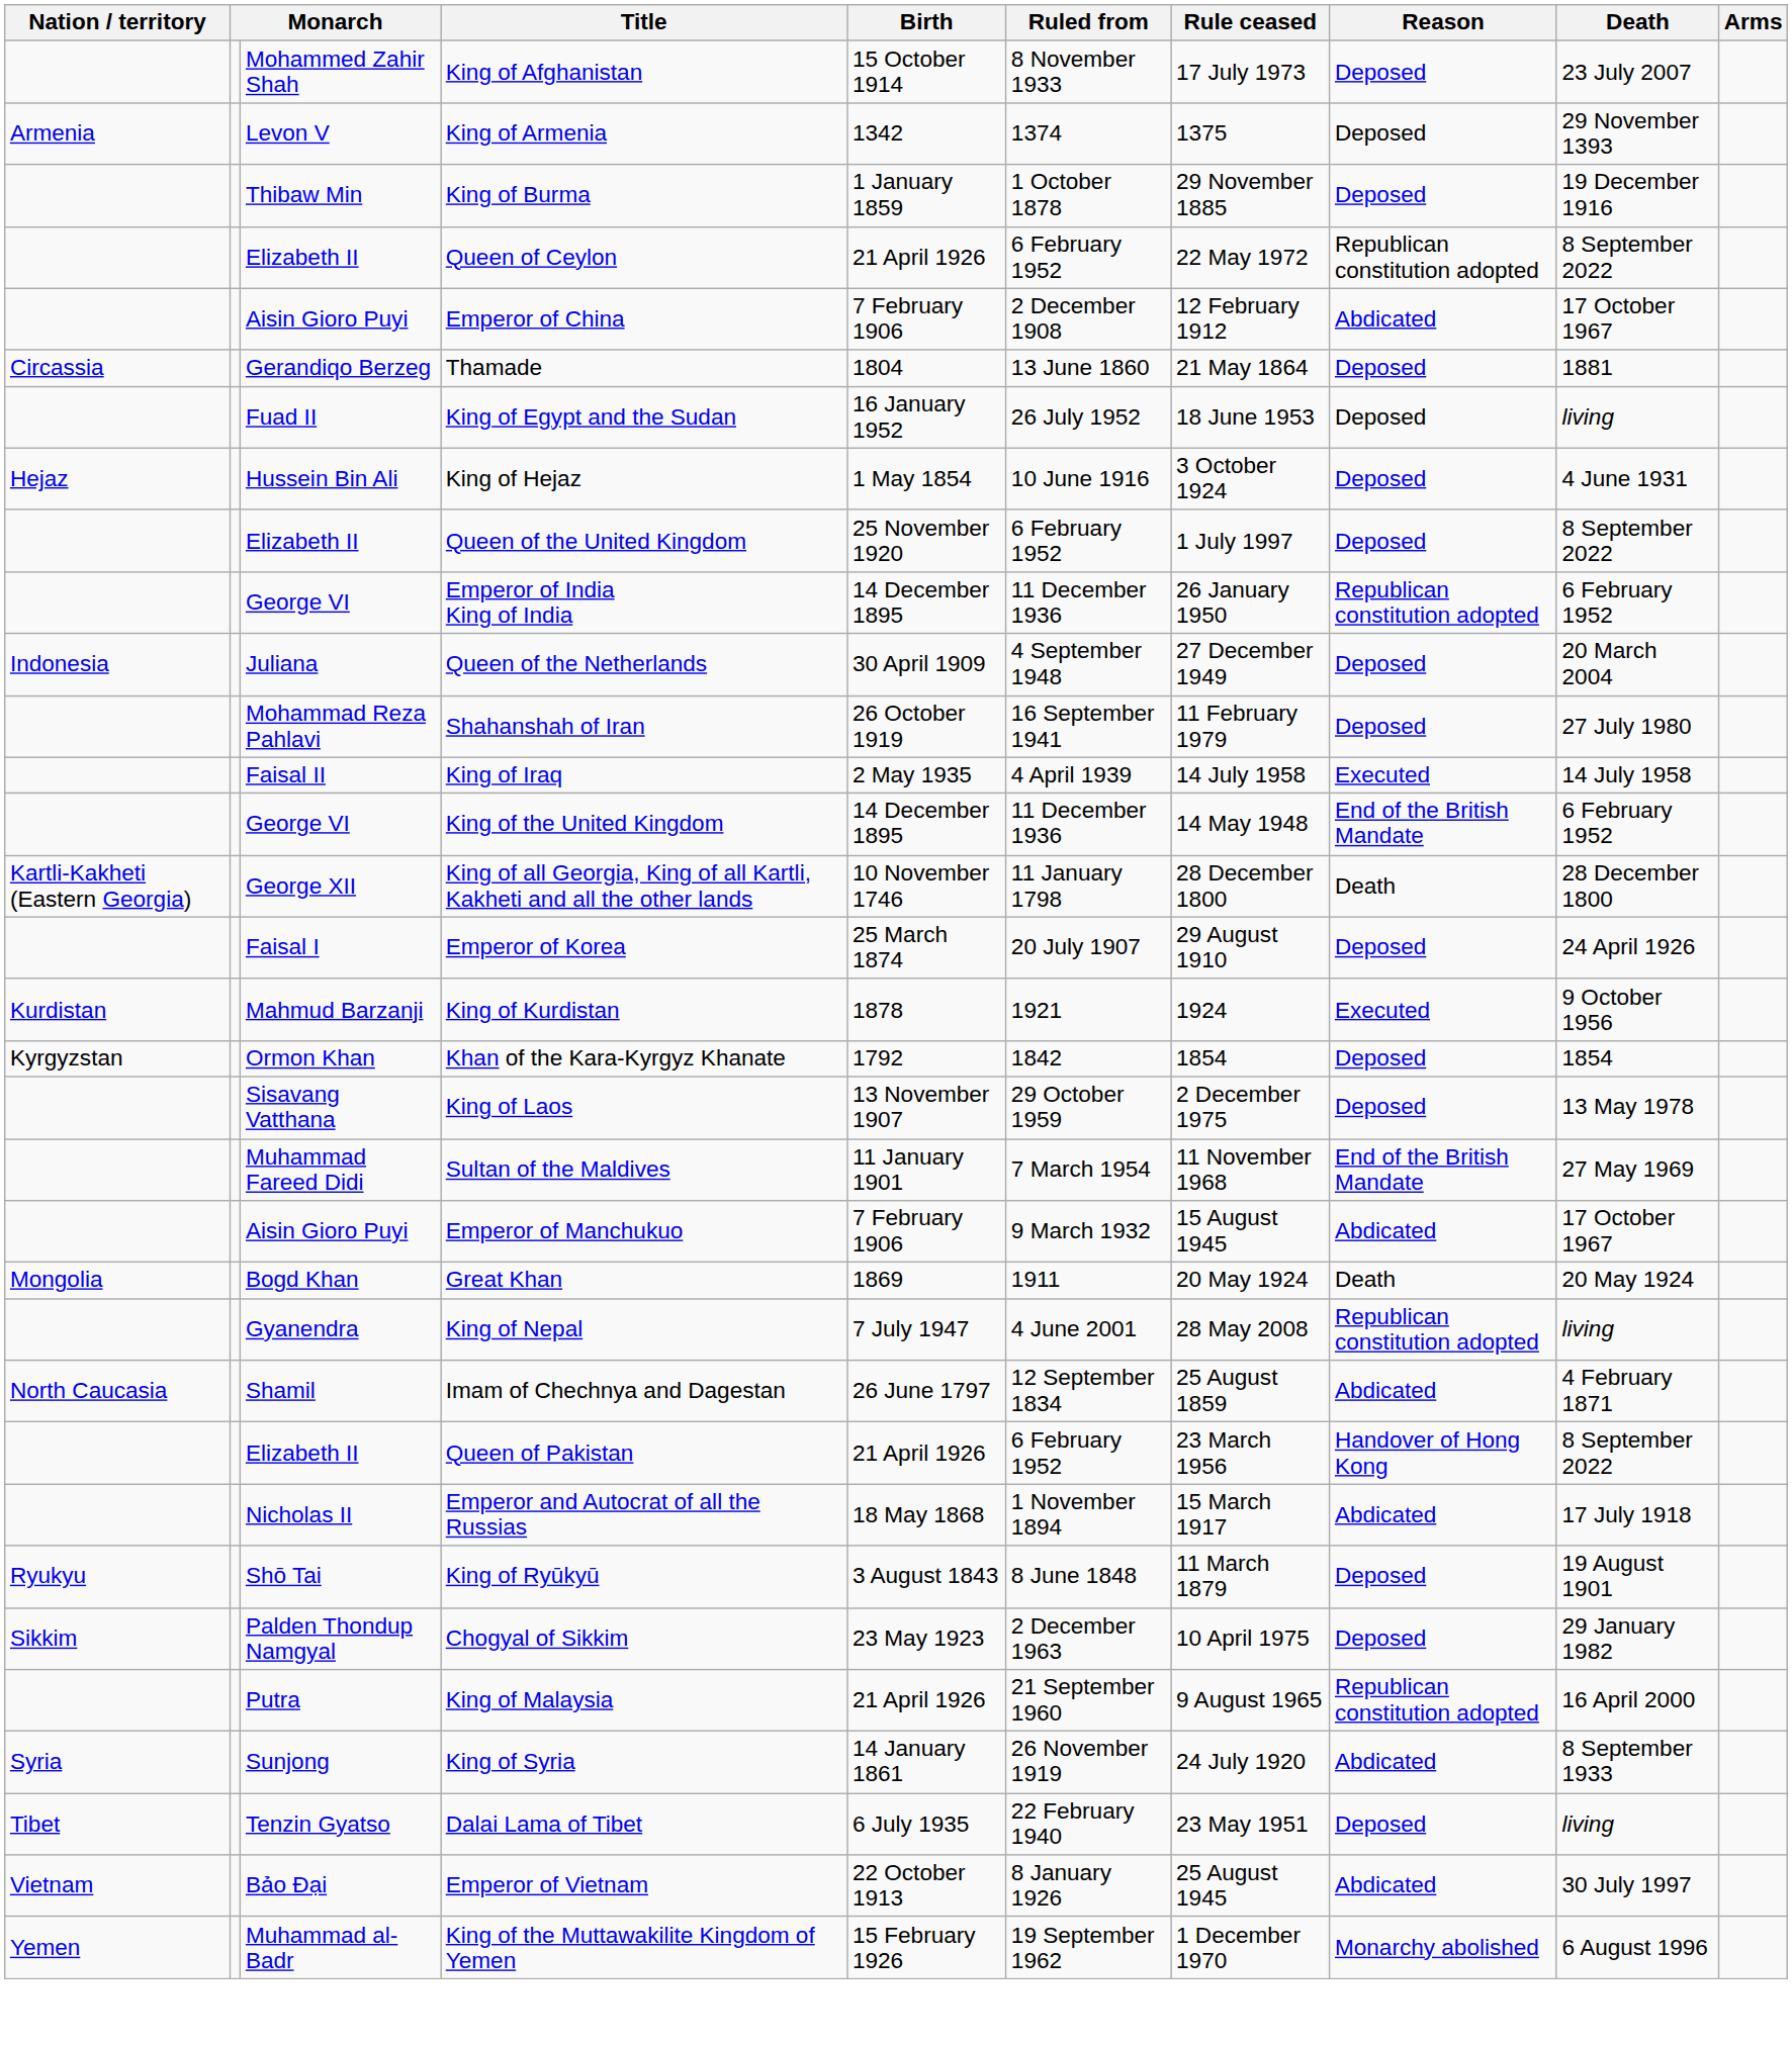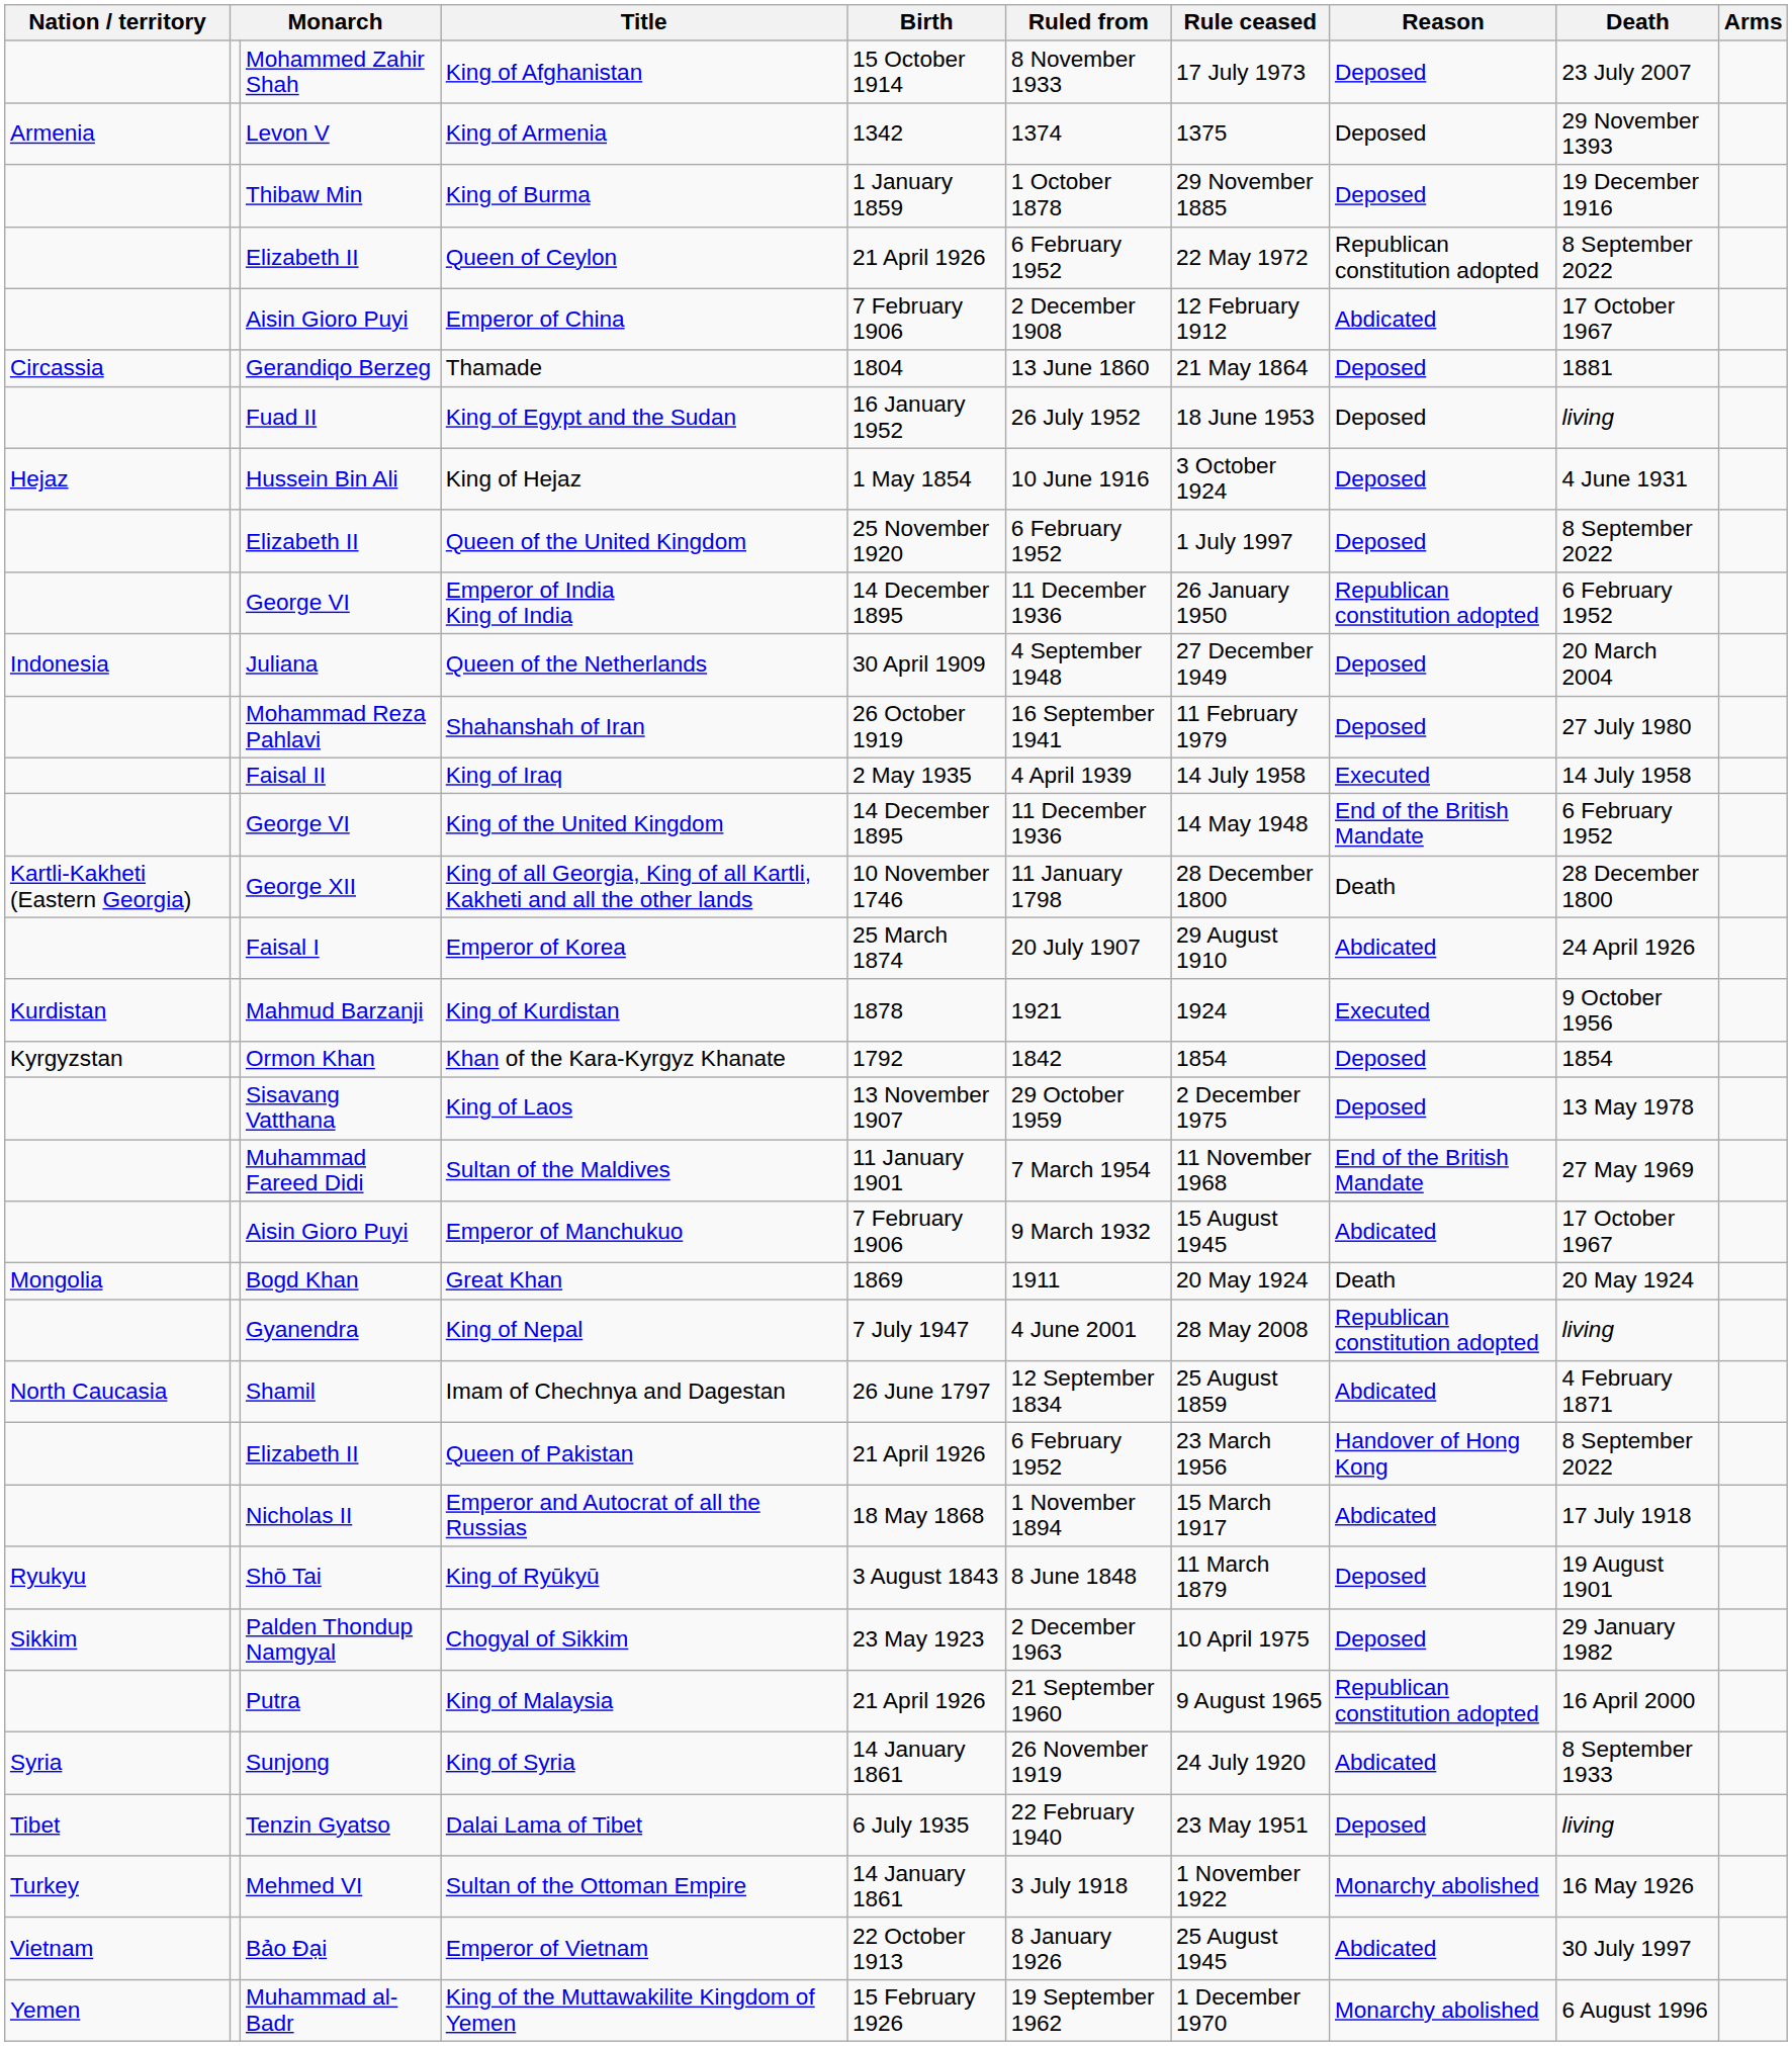 <table width=99% class="wikitable sortable">
 <tr>
 <th>Nation / territory</th>
 <th colspan=2>Monarch</th>
 <th>Title</th>
 <th>Birth</th>
 <th>Ruled from</th>
 <th>Rule ceased</th>
 <th>Reason</th>
 <th>Death</th>
 <th>Arms</th>
 </tr>
 <tr>
 <td></td>
 <td align=center></td>
 <td><a href='#'>Mohammed Zahir Shah</a></td>
 <td><a href='#'>King of Afghanistan</a></td>
 <td>15 October 1914</td>
 <td>8 November 1933</td>
 <td>17 July 1973</td>
 <td><a href='#'>Deposed</a></td>
 <td>23 July 2007</td>
 <td align=center></td>
 </tr>
 <tr>
 <td> <a href='#'>Armenia</a></td>
 <td align=center></td>
 <td><a href='#'>Levon V</a></td>
 <td><a href='#'>King of Armenia</a></td>
 <td>1342</td>
 <td>1374</td>
 <td>1375</td>
 <td>Deposed</td>
 <td>29 November 1393</td>
 <td align=center></td>
 </tr>
 <tr>
 <td></td>
 <td align=center></td>
 <td><a href='#'>Thibaw Min</a></td>
 <td><a href='#'>King of Burma</a></td>
 <td>1 January 1859</td>
 <td>1 October 1878</td>
 <td>29 November 1885</td>
 <td><a href='#'>Deposed</a></td>
 <td>19 December 1916</td>
 <td align=center></td>
 </tr>
 <tr>
 <td></td>
 <td align=center></td>
 <td><a href='#'>Elizabeth II</a></td>
 <td><a href='#'>Queen of Ceylon</a></td>
 <td>21 April 1926</td>
 <td>6 February 1952</td>
 <td>22 May 1972</td>
 <td>Republican constitution adopted</td>
 <td>8 September 2022</td>
 <td align=center></td>
 </tr>
 <tr>
 <td></td>
 <td align=center></td>
 <td><a href='#'>Aisin Gioro Puyi</a></td>
 <td><a href='#'>Emperor of China</a></td>
 <td>7 February 1906</td>
 <td>2 December 1908</td>
 <td>12 February 1912</td>
 <td><a href='#'>Abdicated</a></td>
 <td>17 October 1967</td>
 <td align=center></td>
 </tr>
 <tr>
 <td> <a href='#'>Circassia</a></td>
 <td align=center></td>
 <td><a href='#'>Gerandiqo Berzeg</a></td>
 <td>Thamade</td>
 <td>1804</td>
 <td>13 June 1860</td>
 <td>21 May 1864</td>
 <td><a href='#'>Deposed</a></td>
 <td>1881</td>
 <td align=center></td>
 </tr>
 <tr>
 <td></td>
 <td align=center></td>
 <td><a href='#'>Fuad II</a></td>
 <td><a href='#'>King of Egypt and the Sudan</a></td>
 <td>16 January 1952</td>
 <td>26 July 1952</td>
 <td>18 June 1953</td>
 <td>Deposed</td>
 <td><em>living</em></td>
 <td align=center></td>
 </tr>
 <tr>
 <td> <a href='#'>Hejaz</a></td>
 <td align=center></td>
 <td><a href='#'>Hussein Bin Ali</a></td>
 <td>King of Hejaz</td>
 <td>1 May 1854</td>
 <td>10 June 1916</td>
 <td>3 October 1924</td>
 <td><a href='#'>Deposed</a></td>
 <td>4 June 1931</td>
 <td align=center></td>
 </tr>
 <tr>
 <td></td>
 <td align=center></td>
 <td><a href='#'>Elizabeth II</a></td>
 <td><a href='#'>Queen of the United Kingdom</a></td>
 <td>25 November 1920</td>
 <td>6 February 1952</td>
 <td>1 July 1997</td>
 <td><a href='#'>Deposed</a></td>
 <td>8 September 2022</td>
 <td align=center></td>
 </tr>
 <tr>
 <td></td>
 <td align=center></td>
 <td><a href='#'>George VI</a></td>
 <td><a href='#'>Emperor of India</a><br><a href='#'>King of India</a></td>
 <td>14 December 1895</td>
 <td>11 December 1936</td>
 <td>26 January 1950</td>
 <td><a href='#'>Republican constitution adopted</a></td>
 <td>6 February 1952</td>
 <td align=center></td>
 </tr>
 <tr>
 <td> <a href='#'>Indonesia</a></td>
 <td align=center></td>
 <td><a href='#'>Juliana</a></td>
 <td><a href='#'>Queen of the Netherlands</a></td>
 <td>30 April 1909</td>
 <td>4 September 1948</td>
 <td>27 December 1949</td>
 <td><a href='#'>Deposed</a></td>
 <td>20 March 2004</td>
 <td align=center></td>
 </tr>
 <tr>
 <td></td>
 <td align=center></td>
 <td><a href='#'>Mohammad Reza Pahlavi</a></td>
 <td><a href='#'>Shahanshah of Iran</a></td>
 <td>26 October 1919</td>
 <td>16 September 1941</td>
 <td>11 February 1979</td>
 <td><a href='#'>Deposed</a></td>
 <td>27 July 1980</td>
 <td align=center></td>
 </tr>
 <tr>
 <td></td>
 <td align=center></td>
 <td><a href='#'>Faisal II</a></td>
 <td><a href='#'>King of Iraq</a></td>
 <td>2 May 1935</td>
 <td>4 April 1939</td>
 <td>14 July 1958</td>
 <td><a href='#'>Executed</a></td>
 <td>14 July 1958</td>
 <td align=center></td>
 </tr>
 <tr>
 <td></td>
 <td align=center></td>
 <td><a href='#'>George VI</a></td>
 <td><a href='#'>King of the United Kingdom</a></td>
 <td>14 December 1895</td>
 <td>11 December 1936</td>
 <td>14 May 1948</td>
 <td><a href='#'>End of the British Mandate</a></td>
 <td>6 February 1952</td>
 <td align=center></td>
 </tr>
 <tr>
 <td> <a href='#'>Kartli-Kakheti</a> (Eastern <a href='#'>Georgia</a>)</td>
 <td align=center></td>
 <td><a href='#'>George XII</a></td>
 <td><a href='#'>King of all Georgia, King of all Kartli, Kakheti and all the other lands</a></td>
 <td>10 November 1746</td>
 <td>11 January 1798</td>
 <td>28 December 1800</td>
 <td>Death</td>
 <td>28 December 1800</td>
 <td align=center></td>
 </tr>
 <tr>
 <td></td>
 <td align=center></td>
 <td><a href='#'>Faisal I</a></td>
 <td><a href='#'>Emperor of Korea</a></td>
 <td>25 March 1874</td>
 <td>20 July 1907</td>
 <td>29 August 1910</td>
-<td><a href='#'>Deposed</a></td>
+<td><a href='#'>Abdicated</a></td>
 <td>24 April 1926</td>
 <td align=center></td>
 </tr>
 <tr>
 <td> <a href='#'>Kurdistan</a></td>
 <td align=center></td>
 <td><a href='#'>Mahmud Barzanji</a></td>
 <td><a href='#'>King of Kurdistan</a></td>
 <td>1878</td>
 <td>1921</td>
 <td>1924</td>
 <td><a href='#'>Executed</a></td>
 <td>9 October 1956</td>
 <td align=center></td>
 </tr>
 <tr>
 <td> Kyrgyzstan</td>
 <td align=center></td>
 <td><a href='#'>Ormon Khan</a></td>
 <td><a href='#'>Khan</a> of the Kara-Kyrgyz Khanate</td>
 <td>1792</td>
 <td>1842</td>
 <td>1854</td>
 <td><a href='#'>Deposed</a></td>
 <td>1854</td>
 <td align=center></td>
 </tr>
 <tr>
 <td></td>
 <td align=center></td>
 <td><a href='#'>Sisavang Vatthana</a></td>
 <td><a href='#'>King of Laos</a></td>
 <td>13 November 1907</td>
 <td>29 October 1959</td>
 <td>2 December 1975</td>
 <td><a href='#'>Deposed</a></td>
 <td>13 May 1978</td>
 <td align=center></td>
 </tr>
 <tr>
 <td></td>
 <td align=center></td>
 <td><a href='#'>Muhammad Fareed Didi</a></td>
 <td><a href='#'>Sultan of the Maldives</a></td>
 <td>11 January 1901</td>
 <td>7 March 1954</td>
 <td>11 November 1968</td>
 <td><a href='#'>End of the British Mandate</a></td>
 <td>27 May 1969</td>
 <td align=center></td>
 </tr>
 <tr>
 <td></td>
 <td align=center></td>
 <td><a href='#'>Aisin Gioro Puyi</a></td>
 <td><a href='#'>Emperor of Manchukuo</a></td>
 <td>7 February 1906</td>
 <td>9 March 1932</td>
 <td>15 August 1945</td>
 <td><a href='#'>Abdicated</a></td>
 <td>17 October 1967</td>
 <td align=center></td>
 </tr>
 <tr>
 <td> <a href='#'>Mongolia</a></td>
 <td align=center></td>
 <td><a href='#'>Bogd Khan</a></td>
 <td><a href='#'>Great Khan</a></td>
 <td>1869</td>
 <td>1911</td>
 <td>20 May 1924</td>
 <td>Death</td>
 <td>20 May 1924</td>
 <td align=center></td>
 </tr>
 <tr>
 <td></td>
 <td align=center></td>
 <td><a href='#'>Gyanendra</a></td>
 <td><a href='#'>King of Nepal</a></td>
 <td>7 July 1947</td>
 <td>4 June 2001</td>
 <td>28 May 2008</td>
 <td><a href='#'>Republican constitution adopted</a></td>
 <td><em>living</em></td>
 <td align=center></td>
 </tr>
 <tr>
 <td> <a href='#'>North Caucasia</a></td>
 <td align=center></td>
 <td><a href='#'>Shamil</a></td>
 <td>Imam of Chechnya and Dagestan</td>
 <td>26 June 1797</td>
 <td>12 September 1834</td>
 <td>25 August 1859</td>
 <td><a href='#'>Abdicated</a></td>
 <td>4 February 1871</td>
 <td align=center></td>
 </tr>
 <tr>
 <td></td>
 <td align=center></td>
 <td><a href='#'>Elizabeth II</a></td>
 <td><a href='#'>Queen of Pakistan</a></td>
 <td>21 April 1926</td>
 <td>6 February 1952</td>
 <td>23 March 1956</td>
 <td><a href='#'>Handover of Hong Kong</a></td>
 <td>8 September 2022</td>
 <td align=center></td>
 </tr>
 <tr>
 <td></td>
 <td align=center></td>
 <td><a href='#'>Nicholas II</a></td>
 <td><a href='#'>Emperor and Autocrat of all the Russias</a></td>
 <td>18 May 1868</td>
 <td>1 November 1894</td>
 <td>15 March 1917</td>
 <td><a href='#'>Abdicated</a></td>
 <td>17 July 1918</td>
 <td align=center></td>
 </tr>
 <tr>
 <td> <a href='#'>Ryukyu</a></td>
 <td align=center></td>
 <td><a href='#'>Shō Tai</a></td>
 <td><a href='#'>King of Ryūkyū</a></td>
 <td>3 August 1843</td>
 <td>8 June 1848</td>
 <td>11 March 1879</td>
 <td><a href='#'>Deposed</a></td>
 <td>19 August 1901</td>
 <td align=center></td>
 </tr>
 <tr>
 <td> <a href='#'>Sikkim</a></td>
 <td align=center></td>
 <td><a href='#'>Palden Thondup Namgyal</a></td>
 <td><a href='#'>Chogyal of Sikkim</a></td>
 <td>23 May 1923</td>
 <td>2 December 1963</td>
 <td>10 April 1975</td>
 <td><a href='#'>Deposed</a></td>
 <td>29 January 1982</td>
 <td align=center></td>
 </tr>
 <tr>
 <td></td>
 <td align=center></td>
 <td><a href='#'>Putra</a></td>
 <td><a href='#'>King of Malaysia</a></td>
 <td>21 April 1926</td>
 <td>21 September 1960</td>
 <td>9 August 1965</td>
 <td><a href='#'>Republican constitution adopted</a></td>
 <td>16 April 2000</td>
 <td align=center></td>
 </tr>
 <tr>
 <td> <a href='#'>Syria</a></td>
 <td align=center></td>
 <td><a href='#'>Sunjong</a></td>
 <td><a href='#'>King of Syria</a></td>
 <td>14 January 1861</td>
 <td>26 November 1919</td>
 <td>24 July 1920</td>
 <td><a href='#'>Abdicated</a></td>
 <td>8 September 1933</td>
 <td align=center></td>
 </tr>
 <tr>
 <td> <a href='#'>Tibet</a></td>
 <td align=center></td>
 <td><a href='#'>Tenzin Gyatso</a></td>
 <td><a href='#'>Dalai Lama of Tibet</a></td>
 <td>6 July 1935</td>
 <td>22 February 1940</td>
 <td>23 May 1951</td>
 <td><a href='#'>Deposed</a></td>
 <td><em>living</em></td>
 <td align=center></td>
 </tr>
 <tr>
+<td> <a href='#'>Turkey</a></td>
+<td align=center></td>
+<td><a href='#'>Mehmed VI</a></td>
+<td><a href='#'>Sultan of the Ottoman Empire</a></td>
+<td>14 January 1861</td>
+<td>3 July 1918</td>
+<td>1 November 1922</td>
+<td><a href='#'>Monarchy abolished</a></td>
+<td>16 May 1926</td>
+<td align=center></td>
+</tr>
+<tr>
 <td> <a href='#'>Vietnam</a></td>
 <td align=center></td>
 <td><a href='#'>Bảo Đại</a></td>
 <td><a href='#'>Emperor of Vietnam</a></td>
 <td>22 October 1913</td>
 <td>8 January 1926</td>
 <td>25 August 1945</td>
 <td><a href='#'>Abdicated</a></td>
 <td>30 July 1997</td>
 <td align=center></td>
 </tr>
 <tr>
 <td> <a href='#'>Yemen</a></td>
 <td align=center></td>
 <td><a href='#'>Muhammad al-Badr</a></td>
 <td><a href='#'>King of the Muttawakilite Kingdom of Yemen</a></td>
 <td>15 February 1926</td>
 <td>19 September 1962</td>
 <td>1 December 1970</td>
 <td><a href='#'>Monarchy abolished</a></td>
 <td>6 August 1996</td>
 <td align=center></td>
 </tr>
 </table>
